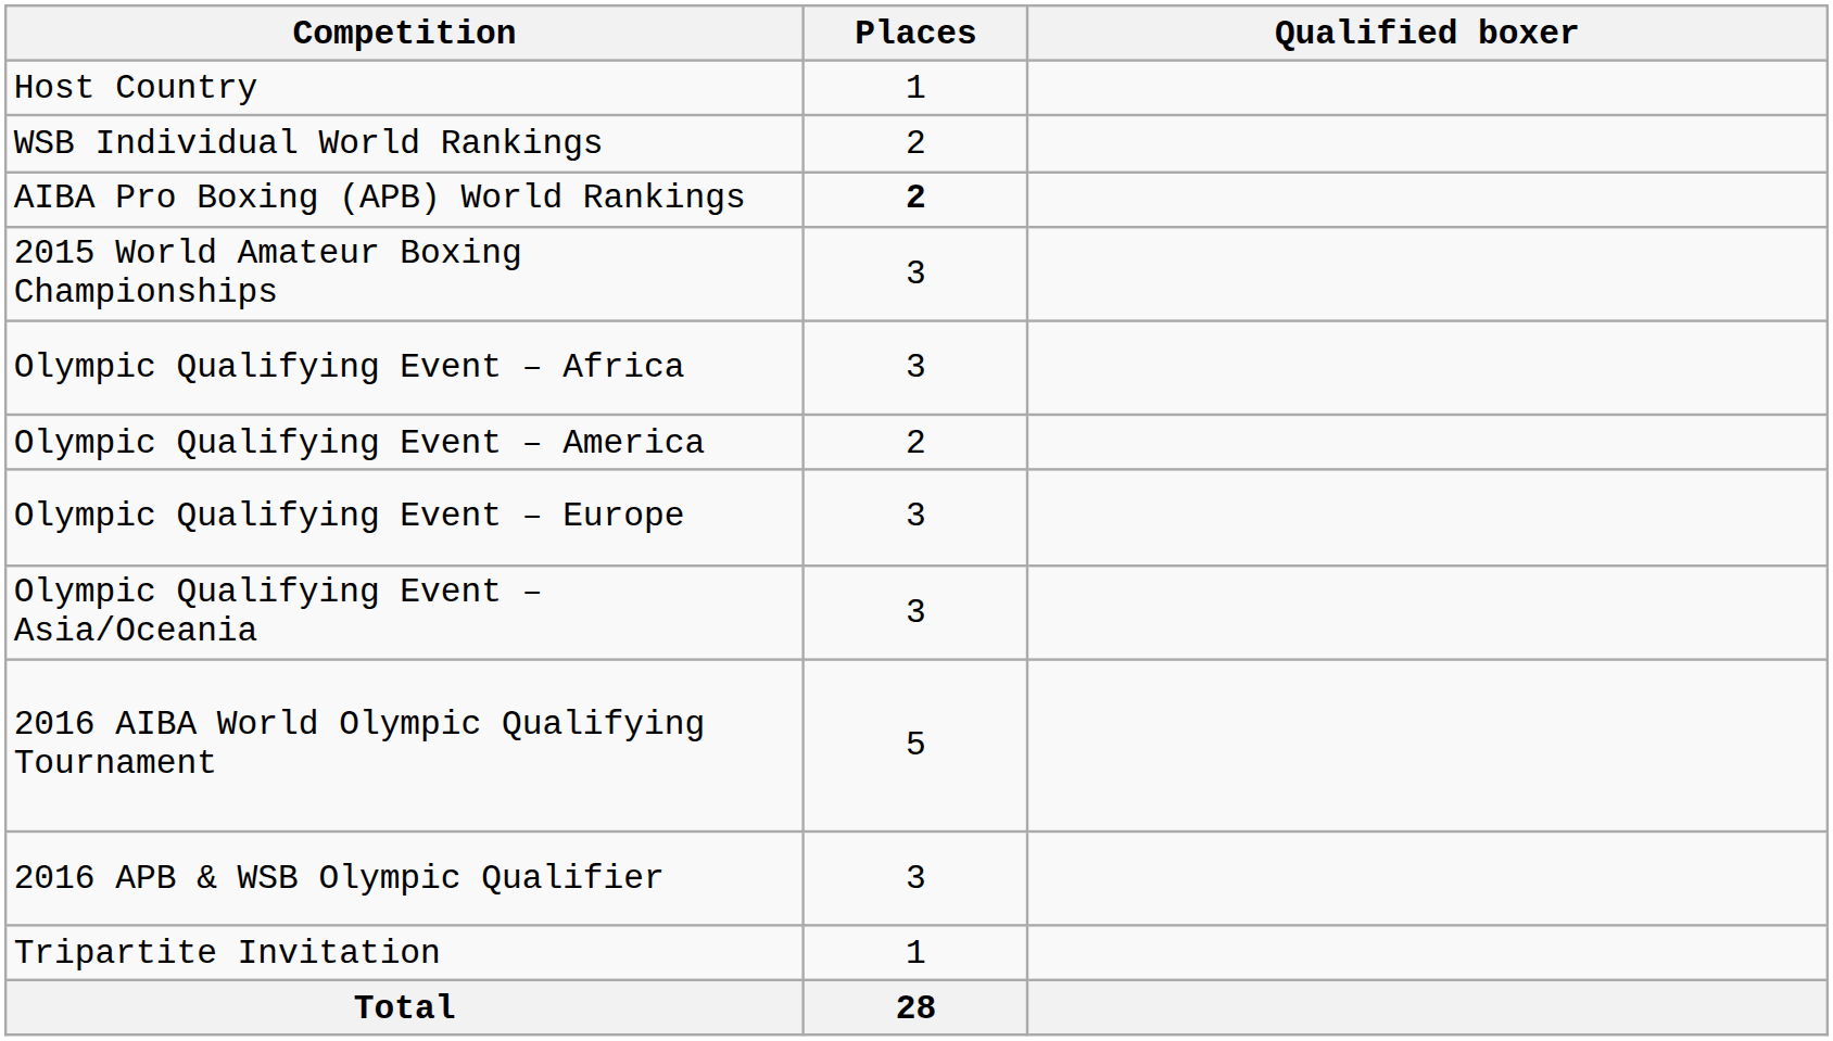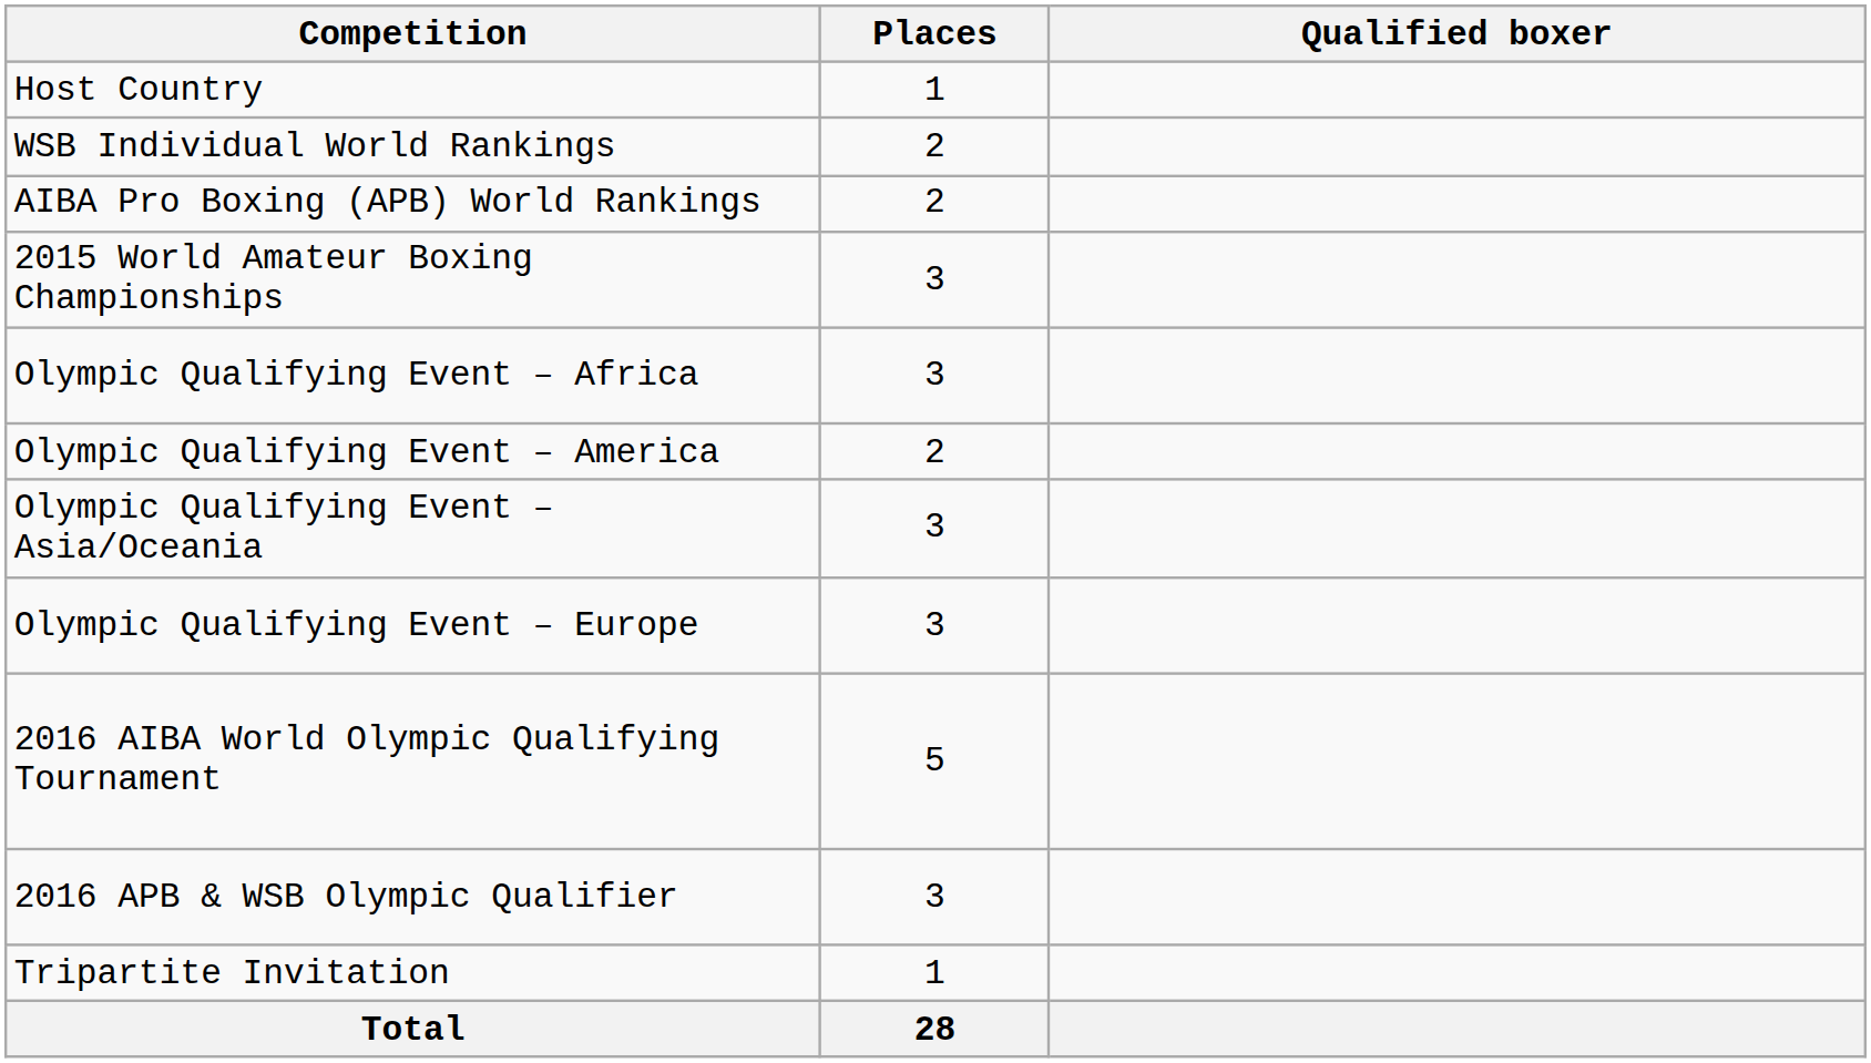 <table class=wikitable>
 <tr>
 <th width=300>Competition</th>
 <th width=80>Places</th>
 <th width=300>Qualified boxer</th>
 </tr>
 <tr>
 <td>Host Country</td>
 <td align="center">1</td>
 <td></td>
 </tr>
 <tr>
 <td>WSB Individual World Rankings</td>
 <td align="center">2</td>
 <td><br></td>
 </tr>
 <tr>
 <td>AIBA Pro Boxing (APB) World Rankings</td>
-<td align="center"><strong>2</strong></td>
+<td align="center">2</td>
 <td><br></td>
 </tr>
 <tr>
 <td>2015 World Amateur Boxing Championships</td>
 <td align="center">3</td>
 <td><br><br></td>
 </tr>
 <tr>
 <td>Olympic Qualifying Event – Africa</td>
 <td align="center">3</td>
 <td><br><br></td>
 </tr>
 <tr>
 <td>Olympic Qualifying Event – America</td>
 <td align="center">2</td>
 <td><br></td>
 </tr>
 <tr>
-<td>Olympic Qualifying Event – Europe</td>
+<td>Olympic Qualifying Event – Asia/Oceania</td>
 <td align="center">3</td>
 <td><br><br></td>
 </tr>
 <tr>
-<td>Olympic Qualifying Event – Asia/Oceania</td>
+<td>Olympic Qualifying Event – Europe</td>
 <td align="center">3</td>
 <td><br><br></td>
 </tr>
 <tr>
 <td>2016 AIBA World Olympic Qualifying Tournament</td>
 <td align="center">5</td>
 <td><br><br><br><br></td>
 </tr>
 <tr>
 <td>2016 APB & WSB Olympic Qualifier</td>
 <td align="center">3</td>
 <td><br><br></td>
 </tr>
 <tr>
 <td>Tripartite Invitation</td>
 <td align="center">1</td>
 <td></td>
 </tr>
 <tr>
 <th>Total</th>
 <th>28</th>
 <th></th>
 </tr>
 </table>
